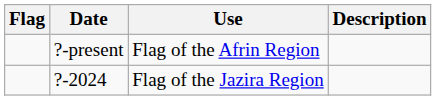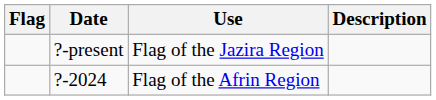 <table class="wikitable">
 <tr>
 <th>Flag</th>
 <th>Date</th>
 <th>Use</th>
 <th>Description</th>
 </tr>
 <tr>
 <td></td>
 <td>?-present</td>
-<td>Flag of the <a href='#'>Afrin Region</a></td>
+<td>Flag of the <a href='#'>Jazira Region</a></td>
 <td></td>
 </tr>
 <tr>
 <td></td>
 <td>?-2024</td>
-<td>Flag of the <a href='#'>Jazira Region</a></td>
+<td>Flag of the <a href='#'>Afrin Region</a></td>
 <td></td>
 </tr>
 </table>
